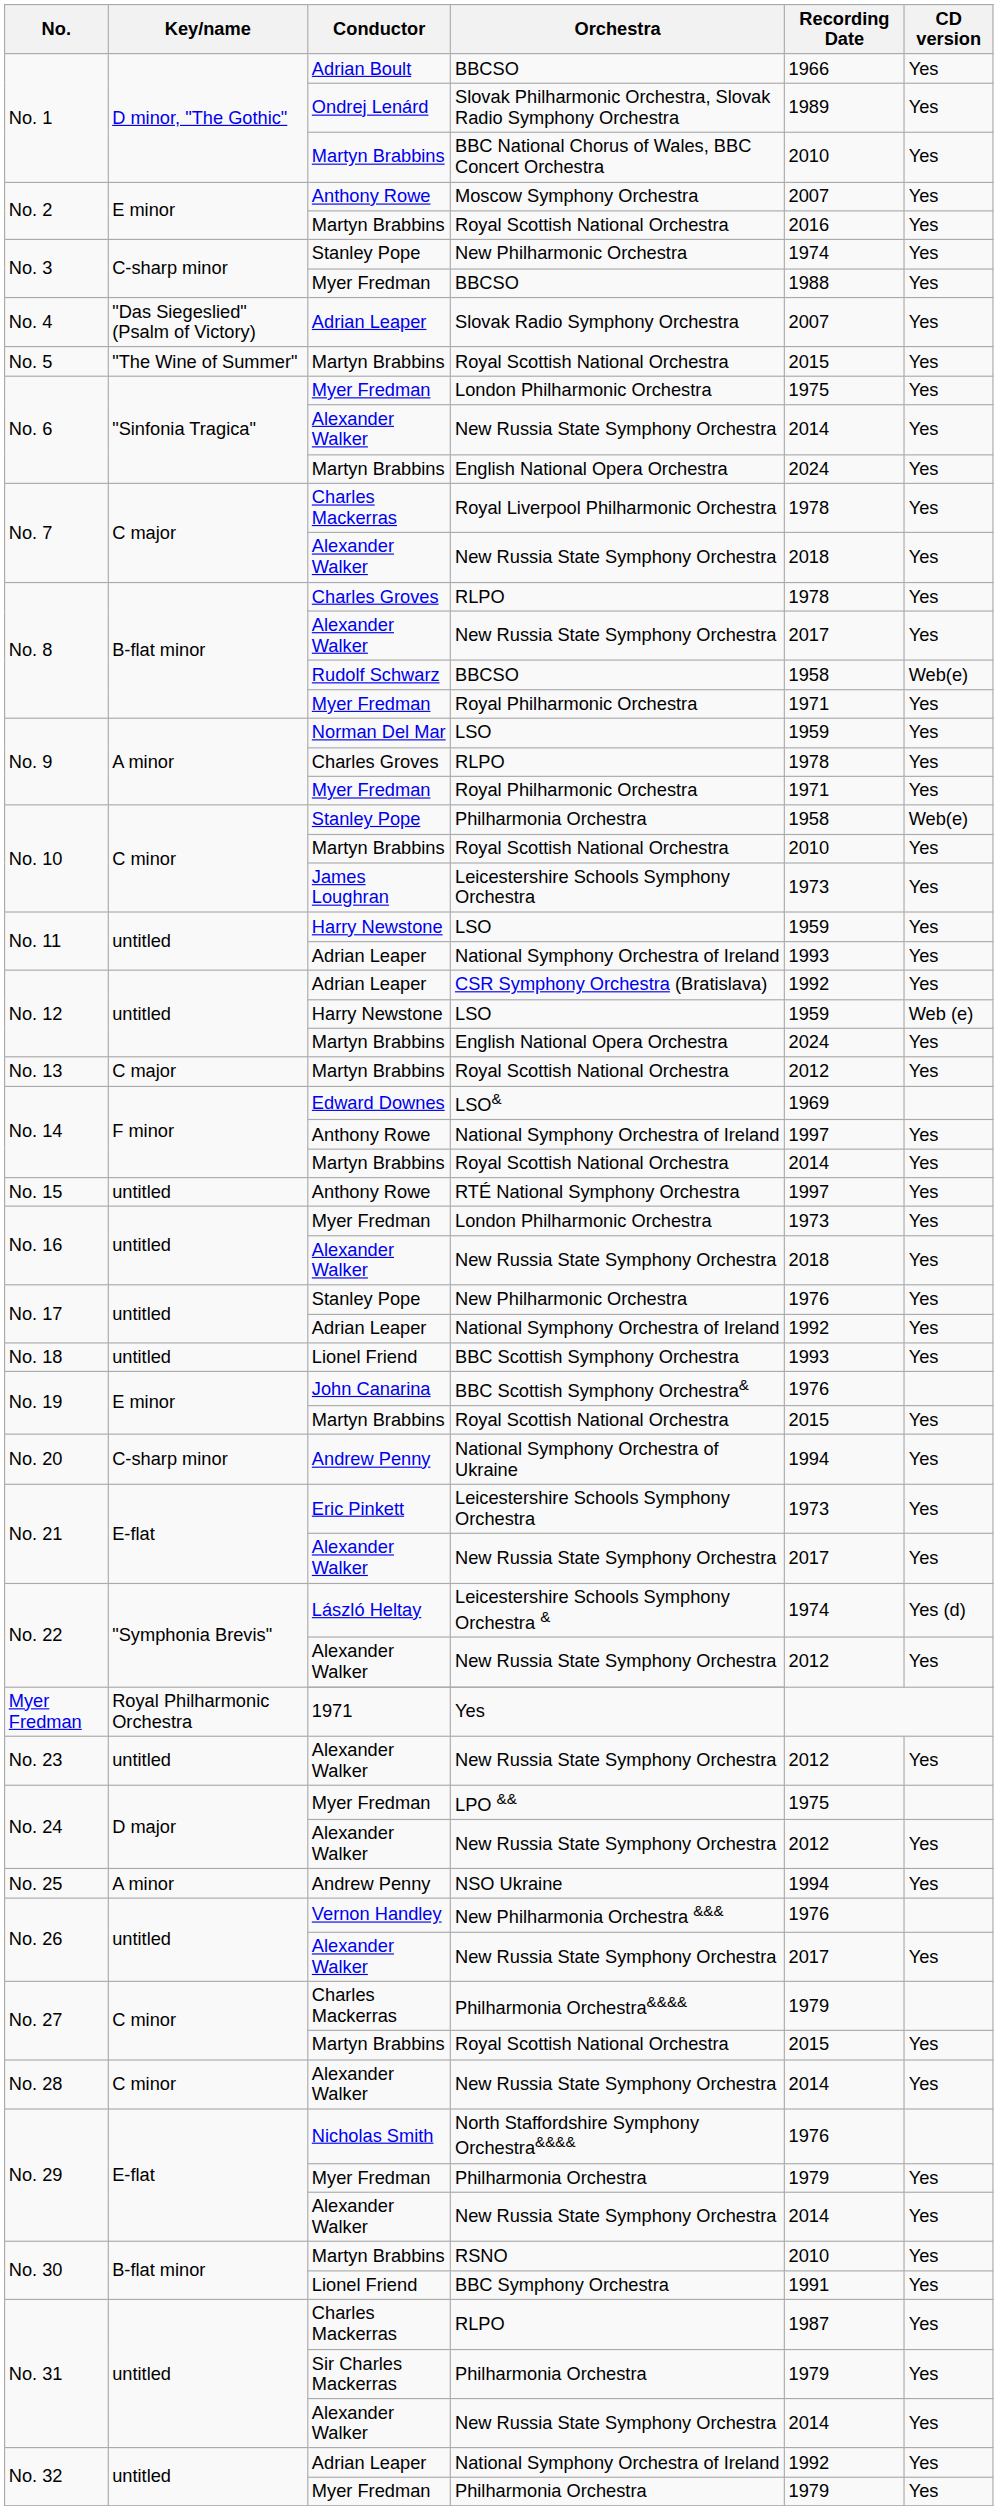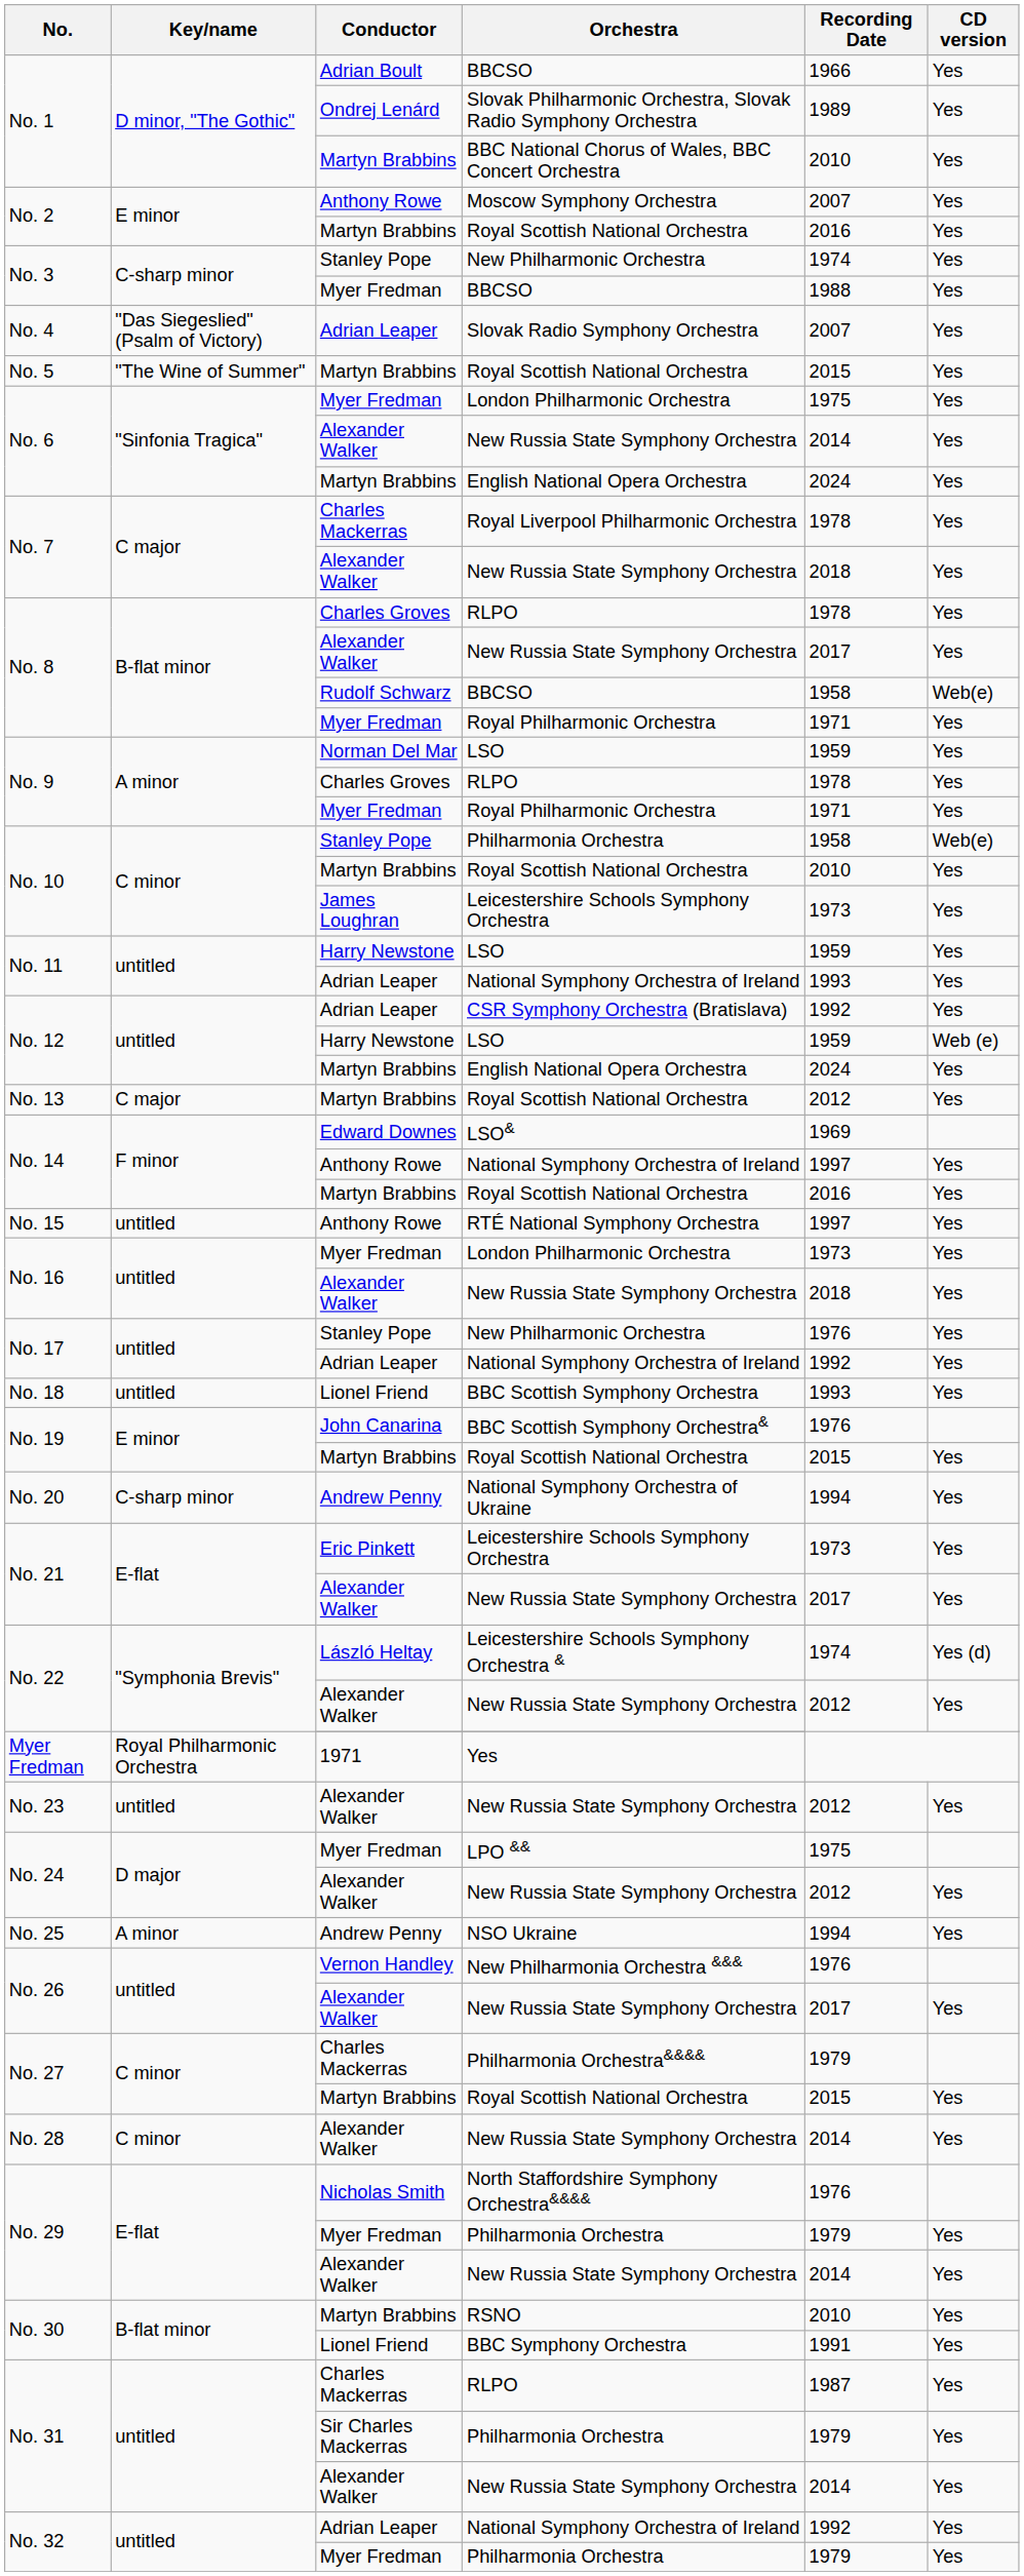 <table class="wikitable">
 <tr>
 <th>No.</th>
 <th>Key/name</th>
 <th>Conductor</th>
 <th>Orchestra</th>
 <th>Recording Date</th>
 <th>CD version</th>
 </tr>
 <tr>
 <td rowspan=3>No. 1</td>
 <td rowspan=3><a href='#'>D minor, "The Gothic"</a></td>
 <td><a href='#'>Adrian Boult</a></td>
 <td>BBCSO</td>
 <td>1966</td>
 <td>Yes</td>
 </tr>
 <tr>
 <td><a href='#'>Ondrej Lenárd</a></td>
 <td>Slovak Philharmonic Orchestra, Slovak Radio Symphony Orchestra</td>
 <td>1989</td>
 <td>Yes</td>
 </tr>
 <tr>
 <td><a href='#'>Martyn Brabbins</a></td>
 <td>BBC National Chorus of Wales, BBC Concert Orchestra</td>
 <td>2010</td>
 <td>Yes</td>
 </tr>
 <tr>
 <td rowspan=2>No. 2</td>
 <td rowspan=2>E minor</td>
 <td><a href='#'>Anthony Rowe</a></td>
 <td>Moscow Symphony Orchestra</td>
 <td>2007</td>
 <td>Yes</td>
 </tr>
 <tr>
 <td>Martyn Brabbins</td>
 <td>Royal Scottish National Orchestra</td>
 <td>2016</td>
 <td>Yes</td>
 </tr>
 <tr>
 <td rowspan=2>No. 3</td>
 <td rowspan=2>C-sharp minor</td>
 <td>Stanley Pope</td>
 <td>New Philharmonic Orchestra</td>
 <td>1974</td>
 <td>Yes</td>
 </tr>
 <tr>
 <td>Myer Fredman</td>
 <td>BBCSO</td>
 <td>1988</td>
 <td>Yes</td>
 </tr>
 <tr>
 <td>No. 4</td>
 <td>"Das Siegeslied" (Psalm of Victory)</td>
 <td><a href='#'>Adrian Leaper</a></td>
 <td>Slovak Radio Symphony Orchestra</td>
 <td>2007</td>
 <td>Yes</td>
 </tr>
 <tr>
 <td>No. 5</td>
 <td>"The Wine of Summer"</td>
 <td>Martyn Brabbins</td>
 <td>Royal Scottish National Orchestra</td>
 <td>2015</td>
 <td>Yes</td>
 </tr>
 <tr>
 <td rowspan=3>No. 6</td>
 <td rowspan=3>"Sinfonia Tragica"</td>
 <td><a href='#'>Myer Fredman</a></td>
 <td>London Philharmonic Orchestra</td>
 <td>1975</td>
 <td>Yes</td>
 </tr>
 <tr>
 <td><a href='#'>Alexander Walker</a></td>
 <td>New Russia State Symphony Orchestra</td>
 <td>2014</td>
 <td>Yes</td>
 </tr>
 <tr>
 <td>Martyn Brabbins</td>
 <td>English National Opera Orchestra</td>
 <td>2024</td>
 <td>Yes</td>
 </tr>
 <tr>
 <td rowspan=2>No. 7</td>
 <td rowspan=2>C major</td>
 <td><a href='#'>Charles Mackerras</a></td>
 <td>Royal Liverpool Philharmonic Orchestra</td>
 <td>1978</td>
 <td>Yes</td>
 </tr>
 <tr>
 <td><a href='#'>Alexander Walker</a></td>
 <td>New Russia State Symphony Orchestra</td>
 <td>2018</td>
 <td>Yes</td>
 </tr>
 <tr>
 <td rowspan=4>No. 8</td>
 <td rowspan=4>B-flat minor</td>
 <td><a href='#'>Charles Groves</a></td>
 <td>RLPO</td>
 <td>1978</td>
 <td>Yes</td>
 </tr>
 <tr>
 <td><a href='#'>Alexander Walker</a></td>
 <td>New Russia State Symphony Orchestra</td>
 <td>2017</td>
 <td>Yes</td>
 </tr>
 <tr>
 <td><a href='#'>Rudolf Schwarz</a></td>
 <td>BBCSO</td>
 <td>1958</td>
 <td>Web(e)</td>
 </tr>
 <tr>
 <td><a href='#'>Myer Fredman</a></td>
 <td>Royal Philharmonic Orchestra</td>
 <td>1971</td>
 <td>Yes</td>
 </tr>
 <tr>
 <td rowspan=3>No. 9</td>
 <td rowspan=3>A minor</td>
 <td><a href='#'>Norman Del Mar</a></td>
 <td>LSO</td>
 <td>1959</td>
 <td>Yes</td>
 </tr>
 <tr>
 <td>Charles Groves</td>
 <td>RLPO</td>
 <td>1978</td>
 <td>Yes</td>
 </tr>
 <tr>
 <td><a href='#'>Myer Fredman</a></td>
 <td>Royal Philharmonic Orchestra</td>
 <td>1971</td>
 <td>Yes</td>
 </tr>
 <tr>
 <td rowspan=3>No. 10</td>
 <td rowspan=3>C minor</td>
 <td><a href='#'>Stanley Pope</a></td>
 <td>Philharmonia Orchestra</td>
 <td>1958</td>
 <td>Web(e)</td>
 </tr>
 <tr>
 <td>Martyn Brabbins</td>
 <td>Royal Scottish National Orchestra</td>
 <td>2010</td>
 <td>Yes</td>
 </tr>
 <tr>
 <td><a href='#'>James Loughran</a></td>
 <td>Leicestershire Schools Symphony Orchestra</td>
 <td>1973</td>
 <td>Yes</td>
 </tr>
 <tr>
 <td rowspan=2>No. 11</td>
 <td rowspan=2>untitled</td>
 <td><a href='#'>Harry Newstone</a></td>
 <td>LSO</td>
 <td>1959</td>
 <td>Yes</td>
 </tr>
 <tr>
 <td>Adrian Leaper</td>
 <td>National Symphony Orchestra of Ireland</td>
 <td>1993</td>
 <td>Yes</td>
 </tr>
 <tr>
 <td rowspan=3>No. 12</td>
 <td rowspan=3>untitled</td>
 <td>Adrian Leaper</td>
 <td><a href='#'>CSR Symphony Orchestra</a> (Bratislava)</td>
 <td>1992</td>
 <td>Yes</td>
 </tr>
 <tr>
 <td>Harry Newstone</td>
 <td>LSO</td>
 <td>1959</td>
 <td>Web (e)</td>
 </tr>
 <tr>
 <td>Martyn Brabbins</td>
 <td>English National Opera Orchestra</td>
 <td>2024</td>
 <td>Yes</td>
 </tr>
 <tr>
 <td>No. 13</td>
 <td>C major</td>
 <td>Martyn Brabbins</td>
 <td>Royal Scottish National Orchestra</td>
 <td>2012</td>
 <td>Yes</td>
 </tr>
 <tr>
 <td rowspan=3>No. 14</td>
 <td rowspan=3>F minor</td>
 <td><a href='#'>Edward Downes</a></td>
 <td>LSO<sup>&</sup></td>
 <td>1969</td>
 <td></td>
 </tr>
 <tr>
 <td>Anthony Rowe</td>
 <td>National Symphony Orchestra of Ireland</td>
 <td>1997</td>
 <td>Yes</td>
 </tr>
 <tr>
 <td>Martyn Brabbins</td>
 <td>Royal Scottish National Orchestra</td>
-<td>2014</td>
+<td>2016</td>
 <td>Yes</td>
 </tr>
 <tr>
 <td>No. 15</td>
 <td>untitled</td>
 <td>Anthony Rowe</td>
 <td>RTÉ National Symphony Orchestra</td>
 <td>1997</td>
 <td>Yes</td>
 </tr>
 <tr>
 <td rowspan=2>No. 16</td>
 <td rowspan=2>untitled</td>
 <td>Myer Fredman</td>
 <td>London Philharmonic Orchestra</td>
 <td>1973</td>
 <td>Yes</td>
 </tr>
 <tr>
 <td><a href='#'>Alexander Walker</a></td>
 <td>New Russia State Symphony Orchestra</td>
 <td>2018</td>
 <td>Yes</td>
 </tr>
 <tr>
 <td rowspan=2>No. 17</td>
 <td rowspan=2>untitled</td>
 <td>Stanley Pope</td>
 <td>New Philharmonic Orchestra</td>
 <td>1976</td>
 <td>Yes</td>
 </tr>
 <tr>
 <td>Adrian Leaper</td>
 <td>National Symphony Orchestra of Ireland</td>
 <td>1992</td>
 <td>Yes</td>
 </tr>
 <tr>
 <td rowspan=1>No. 18</td>
 <td>untitled</td>
 <td>Lionel Friend</td>
 <td>BBC Scottish Symphony Orchestra</td>
 <td>1993</td>
 <td>Yes</td>
 </tr>
 <tr>
 <td rowspan=2>No. 19</td>
 <td rowspan=2>E minor</td>
 <td><a href='#'>John Canarina</a></td>
 <td>BBC Scottish Symphony Orchestra<sup>&</sup></td>
 <td>1976</td>
 <td></td>
 </tr>
 <tr>
 <td>Martyn Brabbins</td>
 <td>Royal Scottish National Orchestra</td>
 <td>2015</td>
 <td>Yes</td>
 </tr>
 <tr>
 <td>No. 20</td>
 <td>C-sharp minor</td>
 <td><a href='#'>Andrew Penny</a></td>
 <td>National Symphony Orchestra of Ukraine</td>
 <td>1994</td>
 <td>Yes</td>
 </tr>
 <tr>
 <td rowspan=2>No. 21</td>
 <td rowspan=2>E-flat</td>
 <td><a href='#'>Eric Pinkett</a></td>
 <td>Leicestershire Schools Symphony Orchestra</td>
 <td>1973</td>
 <td>Yes</td>
 </tr>
 <tr>
 <td><a href='#'>Alexander Walker</a></td>
 <td>New Russia State Symphony Orchestra</td>
 <td>2017</td>
 <td>Yes</td>
 </tr>
 <tr>
 <td rowspan=3>No. 22</td>
 <td rowspan=3>"Symphonia Brevis"</td>
 <td><a href='#'>László Heltay</a></td>
 <td>Leicestershire Schools Symphony Orchestra <sup>&</sup></td>
 <td>1974</td>
 <td>Yes (d)</td>
 </tr>
 <tr>
 <td>Alexander Walker</td>
 <td>New Russia State Symphony Orchestra</td>
 <td>2012</td>
 <td>Yes</td>
 </tr>
 <tr>
 </tr>
 <tr>
 <td><a href='#'>Myer Fredman</a></td>
 <td>Royal Philharmonic Orchestra</td>
 <td>1971</td>
 <td>Yes</td>
 </tr>
 <tr>
 <td>No. 23</td>
 <td>untitled</td>
 <td>Alexander Walker</td>
 <td>New Russia State Symphony Orchestra</td>
 <td>2012</td>
 <td>Yes</td>
 </tr>
 <tr>
 <td rowspan=2>No. 24</td>
 <td rowspan=2>D major</td>
 <td>Myer Fredman</td>
 <td>LPO <sup>&&</sup></td>
 <td>1975</td>
 <td></td>
 </tr>
 <tr>
 <td>Alexander Walker</td>
 <td>New Russia State Symphony Orchestra</td>
 <td>2012</td>
 <td>Yes</td>
 </tr>
 <tr>
 <td>No. 25</td>
 <td>A minor</td>
 <td>Andrew Penny</td>
 <td>NSO Ukraine</td>
 <td>1994</td>
 <td>Yes</td>
 </tr>
 <tr>
 <td rowspan=2>No. 26</td>
 <td rowspan=2>untitled</td>
 <td><a href='#'>Vernon Handley</a></td>
 <td>New Philharmonia Orchestra <sup>&&&</sup></td>
 <td>1976</td>
 <td></td>
 </tr>
 <tr>
 <td><a href='#'>Alexander Walker</a></td>
 <td>New Russia State Symphony Orchestra</td>
 <td>2017</td>
 <td>Yes</td>
 </tr>
 <tr>
 <td rowspan=2>No. 27</td>
 <td rowspan=2>C minor</td>
 <td>Charles Mackerras</td>
 <td>Philharmonia Orchestra<sup>&&&&</sup></td>
 <td>1979</td>
 <td></td>
 </tr>
 <tr>
 <td>Martyn Brabbins</td>
 <td>Royal Scottish National Orchestra</td>
 <td>2015</td>
 <td>Yes</td>
 </tr>
 <tr>
 <td>No. 28</td>
 <td>C minor</td>
 <td>Alexander Walker</td>
 <td>New Russia State Symphony Orchestra</td>
 <td>2014</td>
 <td>Yes</td>
 </tr>
 <tr>
 <td rowspan=3>No. 29</td>
 <td rowspan=3>E-flat</td>
 <td><a href='#'>Nicholas Smith</a></td>
 <td>North Staffordshire Symphony Orchestra<sup>&&&&</sup></td>
 <td>1976</td>
 </tr>
 <tr>
 <td>Myer Fredman</td>
 <td>Philharmonia Orchestra</td>
 <td>1979</td>
 <td>Yes</td>
 </tr>
 <tr>
 <td>Alexander Walker</td>
 <td>New Russia State Symphony Orchestra</td>
 <td>2014</td>
 <td>Yes</td>
 </tr>
 <tr>
 <td rowspan=2>No. 30</td>
 <td rowspan=2>B-flat minor</td>
 <td>Martyn Brabbins</td>
 <td>RSNO</td>
 <td>2010</td>
 <td>Yes</td>
 </tr>
 <tr>
 <td>Lionel Friend</td>
 <td>BBC Symphony Orchestra</td>
 <td>1991</td>
 <td>Yes</td>
 </tr>
 <tr>
 <td rowspan=3>No. 31</td>
 <td rowspan=3>untitled</td>
 <td>Charles Mackerras</td>
 <td>RLPO</td>
 <td>1987</td>
 <td>Yes</td>
 </tr>
 <tr>
 <td>Sir Charles Mackerras</td>
 <td>Philharmonia Orchestra</td>
 <td>1979</td>
 <td>Yes</td>
 </tr>
 <tr>
 <td>Alexander Walker</td>
 <td>New Russia State Symphony Orchestra</td>
 <td>2014</td>
 <td>Yes</td>
 </tr>
 <tr>
 <td rowspan=2>No. 32</td>
 <td rowspan=2>untitled</td>
 <td>Adrian Leaper</td>
 <td>National Symphony Orchestra of Ireland</td>
 <td>1992</td>
 <td>Yes</td>
 </tr>
 <tr>
 <td>Myer Fredman</td>
 <td>Philharmonia Orchestra</td>
 <td>1979</td>
 <td>Yes</td>
 </tr>
 </table>
